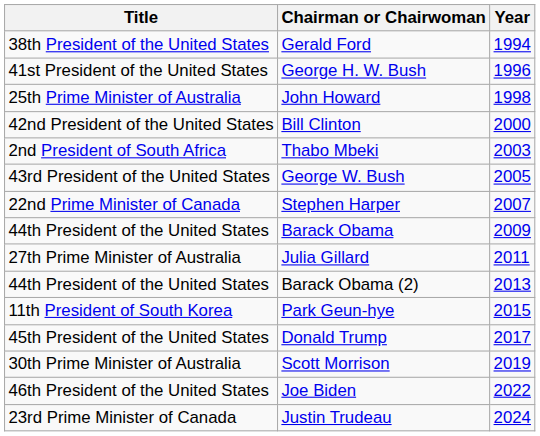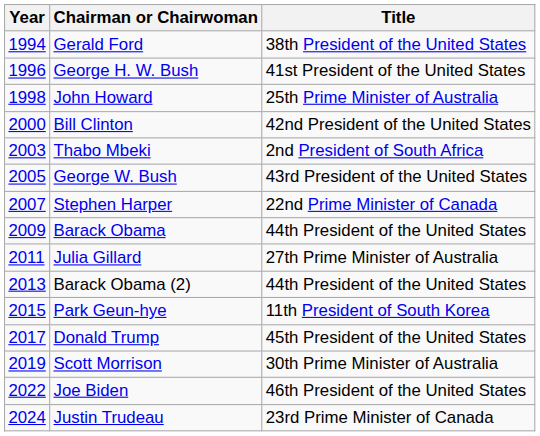 <table class="wikitable">
 <tr>
+<th>Year</th>
+<th>Chairman or Chairwoman</th>
 <th>Title</th>
-<th>Chairman or Chairwoman</th>
-<th>Year</th>
 </tr>
 <tr>
+<td><a href='#'>1994</a></td>
+<td> <a href='#'>Gerald Ford</a></td>
 <td>38th <a href='#'>President of the United States</a></td>
-<td> <a href='#'>Gerald Ford</a></td>
-<td><a href='#'>1994</a></td>
 </tr>
 <tr>
+<td><a href='#'>1996</a></td>
+<td> <a href='#'>George H. W. Bush</a></td>
 <td>41st President of the United States</td>
-<td> <a href='#'>George H. W. Bush</a></td>
-<td><a href='#'>1996</a></td>
 </tr>
 <tr>
+<td><a href='#'>1998</a></td>
+<td> <a href='#'>John Howard</a></td>
 <td>25th <a href='#'>Prime Minister of Australia</a></td>
-<td> <a href='#'>John Howard</a></td>
-<td><a href='#'>1998</a></td>
 </tr>
 <tr>
+<td><a href='#'>2000</a></td>
+<td> <a href='#'>Bill Clinton</a></td>
 <td>42nd President of the United States</td>
-<td> <a href='#'>Bill Clinton</a></td>
-<td><a href='#'>2000</a></td>
 </tr>
 <tr>
+<td><a href='#'>2003</a></td>
+<td> <a href='#'>Thabo Mbeki</a></td>
 <td>2nd <a href='#'>President of South Africa</a></td>
-<td> <a href='#'>Thabo Mbeki</a></td>
-<td><a href='#'>2003</a></td>
 </tr>
 <tr>
+<td><a href='#'>2005</a></td>
+<td> <a href='#'>George W. Bush</a></td>
 <td>43rd President of the United States</td>
-<td> <a href='#'>George W. Bush</a></td>
-<td><a href='#'>2005</a></td>
 </tr>
 <tr>
+<td><a href='#'>2007</a></td>
+<td> <a href='#'>Stephen Harper</a></td>
 <td>22nd <a href='#'>Prime Minister of Canada</a></td>
-<td> <a href='#'>Stephen Harper</a></td>
-<td><a href='#'>2007</a></td>
 </tr>
 <tr>
+<td><a href='#'>2009</a></td>
+<td> <a href='#'>Barack Obama</a></td>
 <td>44th President of the United States</td>
-<td> <a href='#'>Barack Obama</a></td>
-<td><a href='#'>2009</a></td>
 </tr>
 <tr>
+<td><a href='#'>2011</a></td>
+<td> <a href='#'>Julia Gillard</a></td>
 <td>27th Prime Minister of Australia</td>
-<td> <a href='#'>Julia Gillard</a></td>
-<td><a href='#'>2011</a></td>
 </tr>
 <tr>
+<td><a href='#'>2013</a></td>
+<td> Barack Obama (2)</td>
 <td>44th President of the United States</td>
-<td> Barack Obama (2)</td>
-<td><a href='#'>2013</a></td>
 </tr>
 <tr>
+<td><a href='#'>2015</a></td>
+<td> <a href='#'>Park Geun-hye</a></td>
 <td>11th <a href='#'>President of South Korea</a></td>
-<td> <a href='#'>Park Geun-hye</a></td>
-<td><a href='#'>2015</a></td>
 </tr>
 <tr>
+<td><a href='#'>2017</a></td>
+<td> <a href='#'>Donald Trump</a></td>
 <td>45th President of the United States</td>
-<td> <a href='#'>Donald Trump</a></td>
-<td><a href='#'>2017</a></td>
 </tr>
 <tr>
+<td><a href='#'>2019</a></td>
+<td> <a href='#'>Scott Morrison</a></td>
 <td>30th Prime Minister of Australia</td>
-<td> <a href='#'>Scott Morrison</a></td>
-<td><a href='#'>2019</a></td>
 </tr>
 <tr>
+<td><a href='#'>2022</a></td>
+<td> <a href='#'>Joe Biden</a></td>
 <td>46th President of the United States</td>
-<td> <a href='#'>Joe Biden</a></td>
-<td><a href='#'>2022</a></td>
 </tr>
 <tr>
+<td><a href='#'>2024</a></td>
+<td> <a href='#'>Justin Trudeau</a></td>
 <td>23rd Prime Minister of Canada</td>
-<td> <a href='#'>Justin Trudeau</a></td>
-<td><a href='#'>2024</a></td>
 </tr>
 </table>
